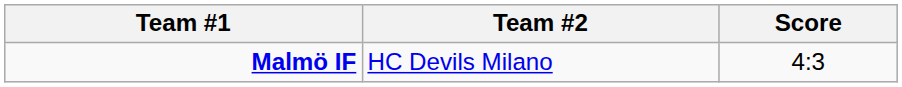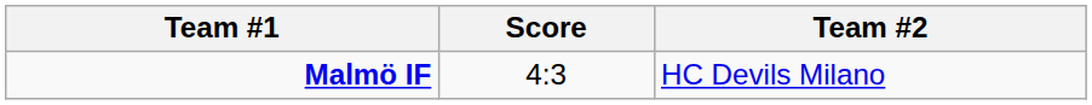 <table class="wikitable" style="text-align: center;">
 <tr>
 <th width=22%>Team #1</th>
+<th width=11%>Score</th>
 <th width=22%>Team #2</th>
-<th width=11%>Score</th>
 </tr>
 <tr>
 <td style="text-align: right;"><strong><a href='#'>Malmö IF</a></strong> </td>
+<td>4:3</td>
 <td style="text-align: left;"> <a href='#'>HC Devils Milano</a></td>
-<td>4:3</td>
 </tr>
 </table>
